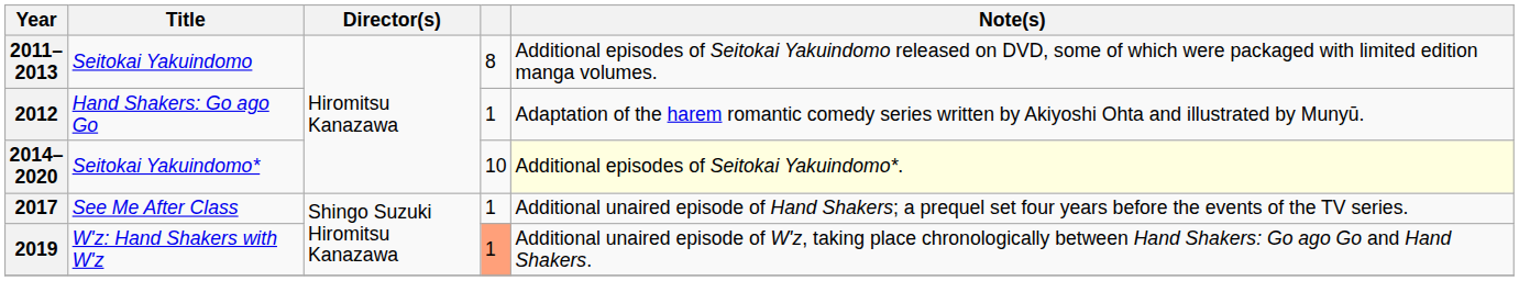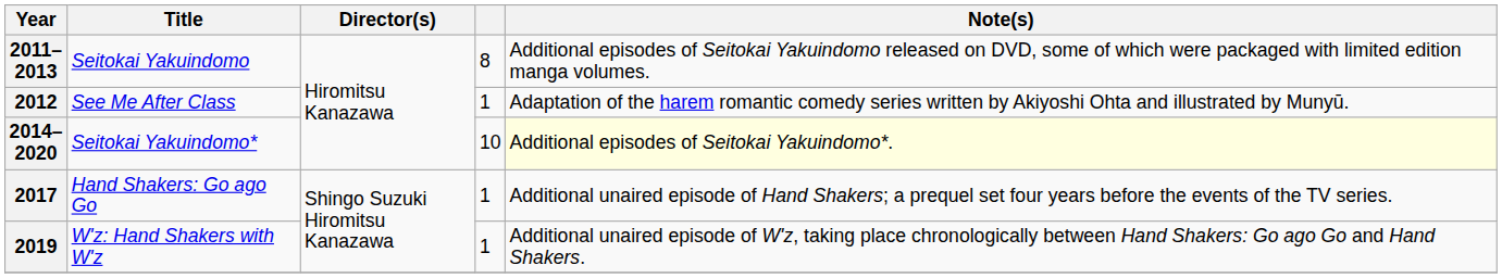 <table class="wikitable sortable plainrowheaders">
 <tr>
 <th scope="col" class="unsortable" width=10>Year</th>
 <th scope="col">Title</th>
 <th scope="col">Director(s)</th>
 <th scope="col"></th>
 <th scope="col" class="unsortable">Note(s)</th>
 </tr>
 <tr>
 <th scope="row">2011–2013</th>
 <td><em><a href='#'>Seitokai Yakuindomo</a></em></td>
 <td rowspan="3">Hiromitsu Kanazawa</td>
 <td>8</td>
 <td style="text-align:left;">Additional episodes of <em>Seitokai Yakuindomo</em> released on DVD, some of which were packaged with limited edition manga volumes.</td>
 </tr>
 <tr>
 <th scope="row">2012</th>
-<td><em><a href='#'>Hand Shakers: Go ago Go</a></em></td>
+<td><em><a href='#'>See Me After Class</a></em></td>
 <td>1</td>
 <td style="text-align:left;">Adaptation of the <a href='#'>harem</a> romantic comedy series written by Akiyoshi Ohta and illustrated by Munyū.</td>
 </tr>
 <tr>
 <th scope="row">2014–2020</th>
 <td><em><a href='#'>Seitokai Yakuindomo*</a></em></td>
 <td>10</td>
 <td style="background: lightyellow; text-align:left;">Additional episodes of <em>Seitokai Yakuindomo*</em>.</td>
 </tr>
 <tr>
 <th scope="row">2017</th>
-<td><em><a href='#'>See Me After Class</a></em></td>
+<td><em><a href='#'>Hand Shakers: Go ago Go</a></em></td>
 <td rowspan="2">Shingo Suzuki<br>Hiromitsu Kanazawa</td>
 <td>1</td>
 <td style="text-align:left;">Additional unaired episode of <em>Hand Shakers</em>; a prequel set four years before the events of the TV series.</td>
 </tr>
 <tr>
 <th scope="row">2019</th>
 <td><em><a href='#'>W'z: Hand Shakers with W'z</a></em></td>
-<td style="background: lightsalmon;">1</td>
+<td>1</td>
 <td style="text-align:left;">Additional unaired episode of <em>W'z</em>, taking place chronologically between <em>Hand Shakers: Go ago Go</em> and <em>Hand Shakers</em>.</td>
 </tr>
 <tr>
 </tr>
 </table>
